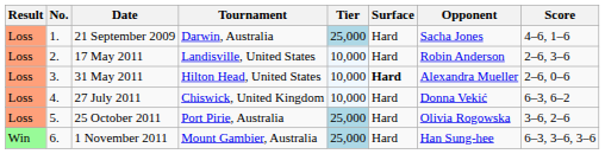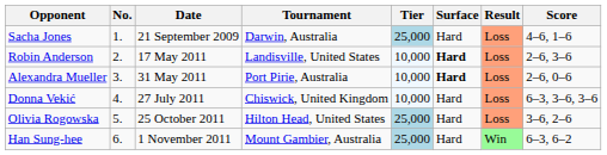 <table class="sortable wikitable">
 <tr>
-<th>Result</th>
+<th>Opponent</th>
 <th>No.</th>
 <th>Date</th>
 <th>Tournament</th>
 <th>Tier</th>
 <th>Surface</th>
-<th>Opponent</th>
+<th>Result</th>
 <th class="unsortable">Score</th>
 </tr>
 <tr style="background:;">
-<td bgcolor="#ffa07a">Loss</td>
+<td> <a href='#'>Sacha Jones</a></td>
 <td>1.</td>
 <td>21 September 2009</td>
 <td><a href='#'>Darwin</a>, Australia</td>
 <td bgcolor=lightblue>25,000</td>
 <td>Hard</td>
-<td> <a href='#'>Sacha Jones</a></td>
+<td bgcolor="#ffa07a">Loss</td>
 <td>4–6, 1–6</td>
 </tr>
 <tr style="background:;">
-<td bgcolor="#ffa07a">Loss</td>
+<td> <a href='#'>Robin Anderson</a></td>
 <td>2.</td>
 <td>17 May 2011</td>
 <td><a href='#'>Landisville</a>, United States</td>
 <td bgcolor=f0f8ff>10,000</td>
-<td>Hard</td>
-<td> <a href='#'>Robin Anderson</a></td>
+<td><strong>Hard</strong></td>
+<td bgcolor="#ffa07a">Loss</td>
 <td>2–6, 3–6</td>
 </tr>
 <tr style="background:;">
-<td bgcolor="#ffa07a">Loss</td>
+<td> <a href='#'>Alexandra Mueller</a></td>
 <td>3.</td>
 <td>31 May 2011</td>
-<td><a href='#'>Hilton Head</a>, United States</td>
+<td><a href='#'>Port Pirie</a>, Australia</td>
 <td bgcolor=f0f8ff>10,000</td>
 <td><strong>Hard</strong></td>
-<td> <a href='#'>Alexandra Mueller</a></td>
+<td bgcolor="#ffa07a">Loss</td>
 <td>2–6, 0–6</td>
 </tr>
 <tr style="background:;">
-<td bgcolor="#ffa07a">Loss</td>
+<td> <a href='#'>Donna Vekić</a></td>
 <td>4.</td>
 <td>27 July 2011</td>
 <td><a href='#'>Chiswick</a>, United Kingdom</td>
 <td bgcolor=f0f8ff>10,000</td>
 <td>Hard</td>
-<td> <a href='#'>Donna Vekić</a></td>
-<td>6–3, 6–2</td>
+<td bgcolor="#ffa07a">Loss</td>
+<td>6–3, 3–6, 3–6</td>
 </tr>
 <tr style="background:;">
-<td bgcolor="#ffa07a">Loss</td>
+<td> <a href='#'>Olivia Rogowska</a></td>
 <td>5.</td>
 <td>25 October 2011</td>
-<td><a href='#'>Port Pirie</a>, Australia</td>
+<td><a href='#'>Hilton Head</a>, United States</td>
 <td bgcolor=lightblue>25,000</td>
 <td>Hard</td>
-<td> <a href='#'>Olivia Rogowska</a></td>
+<td bgcolor="#ffa07a">Loss</td>
 <td>3–6, 2–6</td>
 </tr>
 <tr style="background:;">
-<td bgcolor="#98FB98">Win</td>
+<td> <a href='#'>Han Sung-hee</a></td>
 <td>6.</td>
 <td>1 November 2011</td>
 <td><a href='#'>Mount Gambier</a>, Australia</td>
 <td bgcolor=lightblue>25,000</td>
 <td>Hard</td>
-<td> <a href='#'>Han Sung-hee</a></td>
-<td>6–3, 3–6, 3–6</td>
+<td bgcolor="#98FB98">Win</td>
+<td>6–3, 6–2</td>
 </tr>
 </table>
